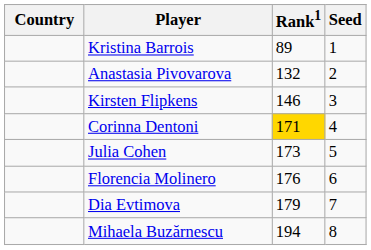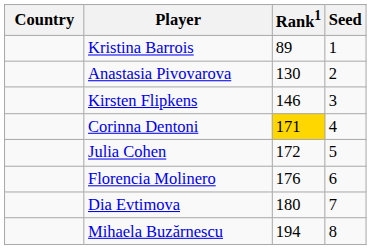 <table class="sortable wikitable">
 <tr>
 <th width="70">Country</th>
 <th width="175">Player</th>
 <th>Rank<sup>1</sup></th>
 <th>Seed</th>
 </tr>
 <tr>
 <td></td>
 <td><a href='#'>Kristina Barrois</a></td>
 <td>89</td>
 <td>1</td>
 </tr>
 <tr>
 <td></td>
 <td><a href='#'>Anastasia Pivovarova</a></td>
-<td>132</td>
+<td>130</td>
 <td>2</td>
 </tr>
 <tr>
 <td></td>
 <td><a href='#'>Kirsten Flipkens</a></td>
 <td>146</td>
 <td>3</td>
 </tr>
 <tr>
 <td></td>
 <td><a href='#'>Corinna Dentoni</a></td>
 <td style="background: gold;">171</td>
 <td>4</td>
 </tr>
 <tr>
 <td></td>
 <td><a href='#'>Julia Cohen</a></td>
-<td>173</td>
+<td>172</td>
 <td>5</td>
 </tr>
 <tr>
 <td></td>
 <td><a href='#'>Florencia Molinero</a></td>
 <td>176</td>
 <td>6</td>
 </tr>
 <tr>
 <td></td>
 <td><a href='#'>Dia Evtimova</a></td>
-<td>179</td>
+<td>180</td>
 <td>7</td>
 </tr>
 <tr>
 <td></td>
 <td><a href='#'>Mihaela Buzărnescu</a></td>
 <td>194</td>
 <td>8</td>
 </tr>
 </table>
